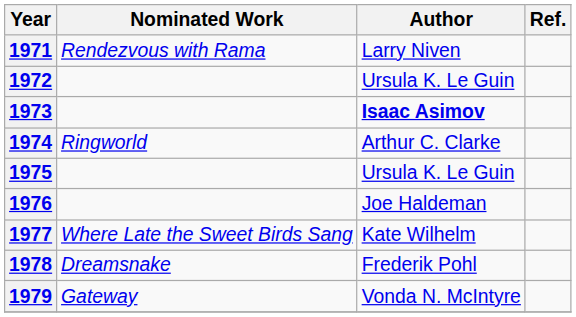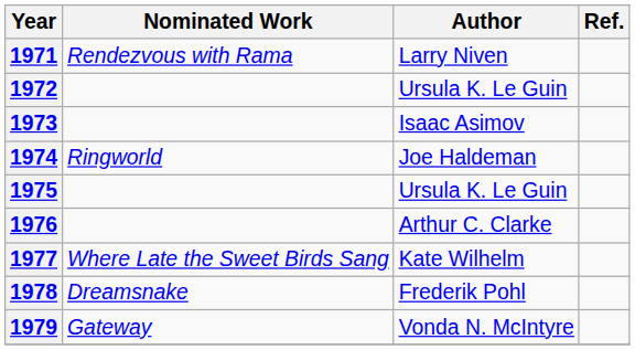 <table class="wikitable sortable">
 <tr>
 <th>Year</th>
 <th>Nominated Work</th>
 <th>Author</th>
 <th>Ref.</th>
 </tr>
 <tr style="vertical-align:top;">
 <th><a href='#'>1971</a></th>
 <td><em><a href='#'>Rendezvous with Rama</a></em></td>
 <td><a href='#'>Larry Niven</a></td>
 <td></td>
 </tr>
 <tr style="vertical-align:top;">
 <th><a href='#'>1972</a></th>
 <td></td>
 <td><a href='#'>Ursula K. Le Guin</a></td>
 <td></td>
 </tr>
 <tr style="vertical-align:top;">
 <th><a href='#'>1973</a></th>
 <td></td>
-<td><strong><a href='#'>Isaac Asimov</a></strong></td>
+<td><a href='#'>Isaac Asimov</a></td>
 <td></td>
 </tr>
 <tr style="vertical-align:top;">
 <th><a href='#'>1974</a></th>
 <td><em><a href='#'>Ringworld</a></em></td>
-<td><a href='#'>Arthur C. Clarke</a></td>
+<td><a href='#'>Joe Haldeman</a></td>
 <td></td>
 </tr>
 <tr style="vertical-align:top;">
 <th><a href='#'>1975</a></th>
 <td></td>
 <td><a href='#'>Ursula K. Le Guin</a></td>
 <td></td>
 </tr>
 <tr style="vertical-align:top;">
 <th><a href='#'>1976</a></th>
 <td></td>
-<td><a href='#'>Joe Haldeman</a></td>
+<td><a href='#'>Arthur C. Clarke</a></td>
 <td></td>
 </tr>
 <tr style="vertical-align:top;">
 <th><a href='#'>1977</a></th>
 <td><em><a href='#'>Where Late the Sweet Birds Sang</a></em></td>
 <td><a href='#'>Kate Wilhelm</a></td>
 <td></td>
 </tr>
 <tr style="vertical-align:top;">
 <th><a href='#'>1978</a></th>
 <td><em><a href='#'>Dreamsnake</a></em></td>
 <td><a href='#'>Frederik Pohl</a></td>
 <td></td>
 </tr>
 <tr style="vertical-align:top;">
 <th><a href='#'>1979</a></th>
 <td><em><a href='#'>Gateway</a></em></td>
 <td><a href='#'>Vonda N. McIntyre</a></td>
 <td></td>
 </tr>
 <tr style="vertical-align:top;">
 </tr>
 </table>
